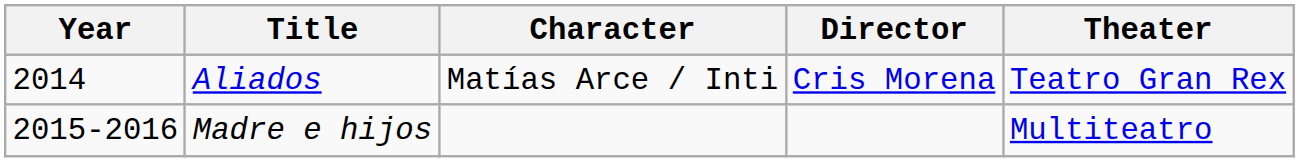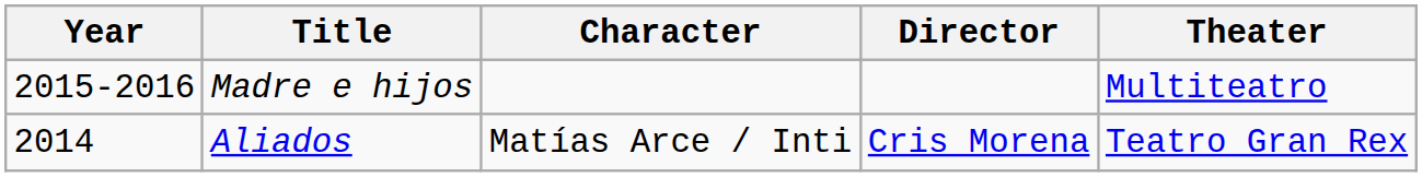 <table class="wikitable sortable">
 <tr>
 <th>Year</th>
 <th>Title</th>
 <th>Character</th>
 <th>Director</th>
 <th>Theater</th>
 </tr>
 <tr>
+<td>2015-2016</td>
+<td><em>Madre e hijos</em></td>
+<td></td>
+<td></td>
+<td><a href='#'>Multiteatro</a></td>
+</tr>
+<tr>
 <td>2014</td>
 <td><em><a href='#'>Aliados</a></em></td>
 <td>Matías Arce / Inti</td>
 <td><a href='#'>Cris Morena</a></td>
 <td><a href='#'>Teatro Gran Rex</a></td>
 </tr>
-<tr>
-<td>2015-2016</td>
-<td><em>Madre e hijos</em></td>
-<td></td>
-<td></td>
-<td><a href='#'>Multiteatro</a></td>
-</tr>
 </table>
